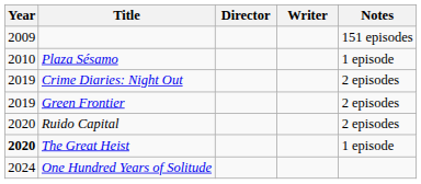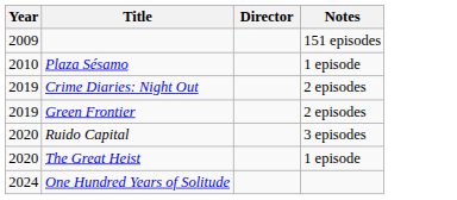 <table class="wikitable">
 <tr>
 <th>Year</th>
 <th>Title</th>
 <th width="65">Director</th>
-<th width="65">Writer</th>
 <th>Notes</th>
 </tr>
 <tr>
 <td>2009</td>
 <td><em></em></td>
-<td></td>
 <td></td>
 <td>151 episodes</td>
 </tr>
 <tr>
 <td>2010</td>
 <td><em><a href='#'>Plaza Sésamo</a></em></td>
 <td></td>
-<td></td>
 <td>1 episode</td>
 </tr>
 <tr>
 <td>2019</td>
 <td><em><a href='#'>Crime Diaries: Night Out</a></em></td>
-<td></td>
 <td></td>
 <td>2 episodes</td>
 </tr>
 <tr>
 <td>2019</td>
 <td><em><a href='#'>Green Frontier</a></em></td>
 <td></td>
-<td></td>
 <td>2 episodes</td>
 </tr>
 <tr>
 <td>2020</td>
 <td><em>Ruido Capital</em></td>
 <td></td>
-<td></td>
-<td>2 episodes</td>
+<td>3 episodes</td>
 </tr>
 <tr>
-<td><strong>2020</strong></td>
+<td>2020</td>
 <td><em><a href='#'>The Great Heist</a></em></td>
-<td></td>
 <td></td>
 <td>1 episode</td>
 </tr>
 <tr>
 <td>2024</td>
 <td><em><a href='#'>One Hundred Years of Solitude</a></em></td>
 <td></td>
 <td></td>
-<td></td>
 </tr>
 </table>
